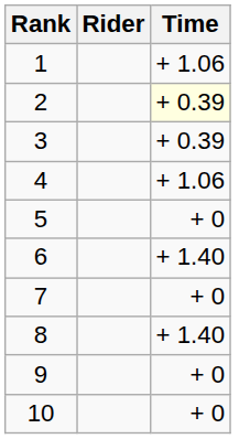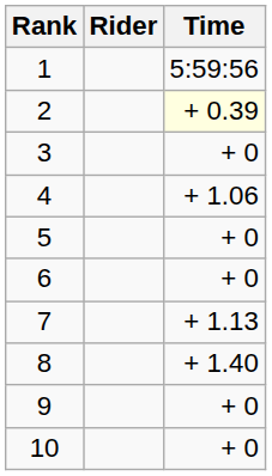 <table class="wikitable">
 <tr>
 <th scope="col">Rank</th>
 <th scope="col">Rider</th>
 <th scope="col">Time</th>
 </tr>
 <tr>
 <td style="text-align:center;">1</td>
 <td></td>
-<td style="text-align:right;">+ 1.06</td>
+<td style="text-align:right;">5:59:56</td>
 </tr>
 <tr>
 <td style="text-align:center;">2</td>
 <td></td>
 <td style="background: lightyellow; text-align:right;">+ 0.39</td>
 </tr>
 <tr>
 <td style="text-align:center;">3</td>
 <td></td>
-<td style="text-align:right;">+ 0.39</td>
+<td style="text-align:right;">+ 0</td>
 </tr>
 <tr>
 <td style="text-align:center;">4</td>
 <td></td>
 <td style="text-align:right;">+ 1.06</td>
 </tr>
 <tr>
 <td style="text-align:center;">5</td>
 <td></td>
 <td style="text-align:right;">+ 0</td>
 </tr>
 <tr>
 <td style="text-align:center;">6</td>
 <td></td>
-<td style="text-align:right;">+ 1.40</td>
+<td style="text-align:right;">+ 0</td>
 </tr>
 <tr>
 <td style="text-align:center;">7</td>
 <td></td>
-<td style="text-align:right;">+ 0</td>
+<td style="text-align:right;">+ 1.13</td>
 </tr>
 <tr>
 <td style="text-align:center;">8</td>
 <td></td>
 <td style="text-align:right;">+ 1.40</td>
 </tr>
 <tr>
 <td style="text-align:center;">9</td>
 <td></td>
 <td style="text-align:right;">+ 0</td>
 </tr>
 <tr>
 <td style="text-align:center;">10</td>
 <td></td>
 <td style="text-align:right;">+ 0</td>
 </tr>
 </table>
